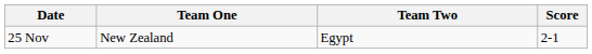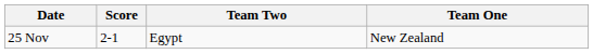 <table class="wikitable">
 <tr>
 <th width=100>Date</th>
+<th width=50>Score</th>
+<th width=250>Team Two</th>
 <th width=250>Team One</th>
-<th width=250>Team Two</th>
-<th width=50>Score</th>
 </tr>
 <tr>
 <td>25 Nov</td>
+<td>2-1</td>
+<td> Egypt</td>
 <td> New Zealand</td>
-<td> Egypt</td>
-<td>2-1</td>
 </tr>
 </table>
